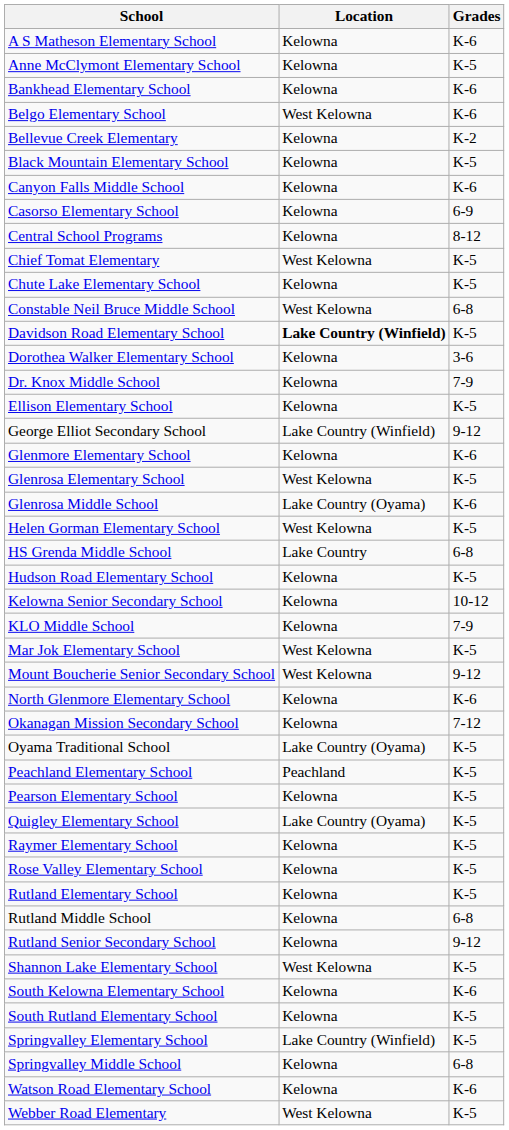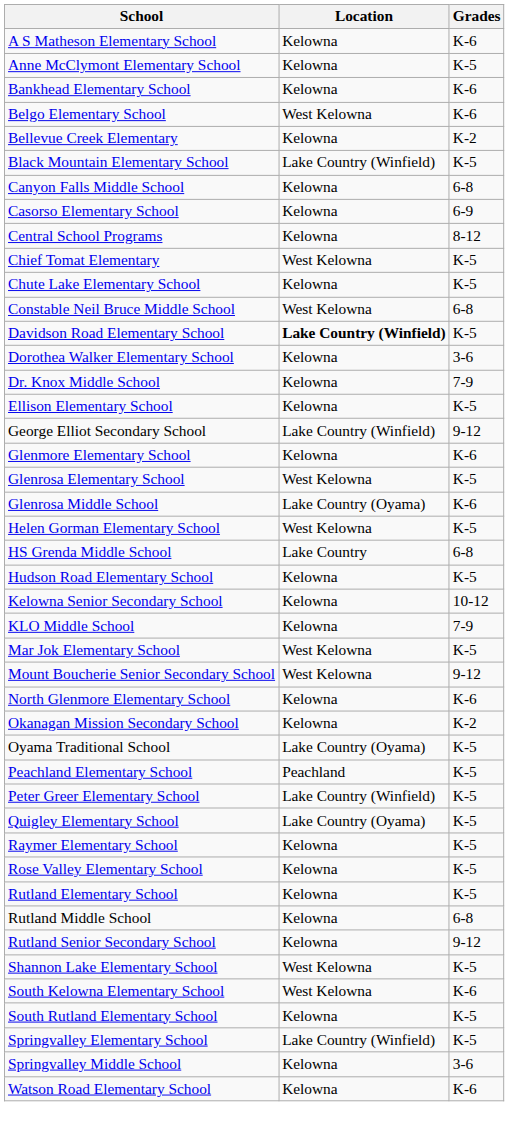 <table class="wikitable">
 <tr>
 <th>School</th>
 <th>Location</th>
 <th>Grades</th>
 </tr>
 <tr>
 <td><a href='#'>A S Matheson Elementary School</a></td>
 <td>Kelowna</td>
 <td>K-6</td>
 </tr>
 <tr>
 <td><a href='#'>Anne McClymont Elementary School</a></td>
 <td>Kelowna</td>
 <td>K-5</td>
 </tr>
 <tr>
 <td><a href='#'>Bankhead Elementary School</a></td>
 <td>Kelowna</td>
 <td>K-6</td>
 </tr>
 <tr>
 <td><a href='#'>Belgo Elementary School</a></td>
 <td>West Kelowna</td>
 <td>K-6</td>
 </tr>
 <tr>
 <td><a href='#'>Bellevue Creek Elementary</a></td>
 <td>Kelowna</td>
 <td>K-2</td>
 </tr>
 <tr>
 <td><a href='#'>Black Mountain Elementary School</a></td>
-<td>Kelowna</td>
+<td>Lake Country (Winfield)</td>
 <td>K-5</td>
 </tr>
 <tr>
 <td><a href='#'>Canyon Falls Middle School</a></td>
 <td>Kelowna</td>
-<td>K-6</td>
+<td>6-8</td>
 </tr>
 <tr>
 <td><a href='#'>Casorso Elementary School</a></td>
 <td>Kelowna</td>
 <td>6-9</td>
 </tr>
 <tr>
 <td><a href='#'>Central School Programs</a></td>
 <td>Kelowna</td>
 <td>8-12</td>
 </tr>
 <tr>
 <td><a href='#'>Chief Tomat Elementary</a></td>
 <td>West Kelowna</td>
 <td>K-5</td>
 </tr>
 <tr>
 <td><a href='#'>Chute Lake Elementary School</a></td>
 <td>Kelowna</td>
 <td>K-5</td>
 </tr>
 <tr>
 <td><a href='#'>Constable Neil Bruce Middle School</a></td>
 <td>West Kelowna</td>
 <td>6-8</td>
 </tr>
 <tr>
 <td><a href='#'>Davidson Road Elementary School</a></td>
 <td><strong>Lake Country (Winfield)</strong></td>
 <td>K-5</td>
 </tr>
 <tr>
 <td><a href='#'>Dorothea Walker Elementary School</a></td>
 <td>Kelowna</td>
 <td>3-6</td>
 </tr>
 <tr>
 <td><a href='#'>Dr. Knox Middle School</a></td>
 <td>Kelowna</td>
 <td>7-9</td>
 </tr>
 <tr>
 <td><a href='#'>Ellison Elementary School</a></td>
 <td>Kelowna</td>
 <td>K-5</td>
 </tr>
 <tr>
 <td>George Elliot Secondary School</td>
 <td>Lake Country (Winfield)</td>
 <td>9-12</td>
 </tr>
 <tr>
 <td><a href='#'>Glenmore Elementary School</a></td>
 <td>Kelowna</td>
 <td>K-6</td>
 </tr>
 <tr>
 <td><a href='#'>Glenrosa Elementary School</a></td>
 <td>West Kelowna</td>
 <td>K-5</td>
 </tr>
 <tr>
 <td><a href='#'>Glenrosa Middle School</a></td>
 <td>Lake Country (Oyama)</td>
 <td>K-6</td>
 </tr>
 <tr>
 <td><a href='#'>Helen Gorman Elementary School</a></td>
 <td>West Kelowna</td>
 <td>K-5</td>
 </tr>
 <tr>
 <td><a href='#'>HS Grenda Middle School</a></td>
 <td>Lake Country</td>
 <td>6-8</td>
 </tr>
 <tr>
 <td><a href='#'>Hudson Road Elementary School</a></td>
 <td>Kelowna</td>
 <td>K-5</td>
 </tr>
 <tr>
 <td><a href='#'>Kelowna Senior Secondary School</a></td>
 <td>Kelowna</td>
 <td>10-12</td>
 </tr>
 <tr>
 <td><a href='#'>KLO Middle School</a></td>
 <td>Kelowna</td>
 <td>7-9</td>
 </tr>
 <tr>
 <td><a href='#'>Mar Jok Elementary School</a></td>
 <td>West Kelowna</td>
 <td>K-5</td>
 </tr>
 <tr>
 <td><a href='#'>Mount Boucherie Senior Secondary School</a></td>
 <td>West Kelowna</td>
 <td>9-12</td>
 </tr>
 <tr>
 <td><a href='#'>North Glenmore Elementary School</a></td>
 <td>Kelowna</td>
 <td>K-6</td>
 </tr>
 <tr>
 <td><a href='#'>Okanagan Mission Secondary School</a></td>
 <td>Kelowna</td>
-<td>7-12</td>
+<td>K-2</td>
 </tr>
 <tr>
 <td>Oyama Traditional School</td>
 <td>Lake Country (Oyama)</td>
 <td>K-5</td>
 </tr>
 <tr>
 <td><a href='#'>Peachland Elementary School</a></td>
 <td>Peachland</td>
 <td>K-5</td>
 </tr>
 <tr>
-<td><a href='#'>Pearson Elementary School</a></td>
-<td>Kelowna</td>
+<td><a href='#'>Peter Greer Elementary School</a></td>
+<td>Lake Country (Winfield)</td>
 <td>K-5</td>
 </tr>
 <tr>
 <td><a href='#'>Quigley Elementary School</a></td>
 <td>Lake Country (Oyama)</td>
 <td>K-5</td>
 </tr>
 <tr>
 <td><a href='#'>Raymer Elementary School</a></td>
 <td>Kelowna</td>
 <td>K-5</td>
 </tr>
 <tr>
 <td><a href='#'>Rose Valley Elementary School</a></td>
 <td>Kelowna</td>
 <td>K-5</td>
 </tr>
 <tr>
 <td><a href='#'>Rutland Elementary School</a></td>
 <td>Kelowna</td>
 <td>K-5</td>
 </tr>
 <tr>
 <td>Rutland Middle School</td>
 <td>Kelowna</td>
 <td>6-8</td>
 </tr>
 <tr>
 <td><a href='#'>Rutland Senior Secondary School</a></td>
 <td>Kelowna</td>
 <td>9-12</td>
 </tr>
 <tr>
 <td><a href='#'>Shannon Lake Elementary School</a></td>
 <td>West Kelowna</td>
 <td>K-5</td>
 </tr>
 <tr>
 <td><a href='#'>South Kelowna Elementary School</a></td>
-<td>Kelowna</td>
+<td>West Kelowna</td>
 <td>K-6</td>
 </tr>
 <tr>
 <td><a href='#'>South Rutland Elementary School</a></td>
 <td>Kelowna</td>
 <td>K-5</td>
 </tr>
 <tr>
 <td><a href='#'>Springvalley Elementary School</a></td>
 <td>Lake Country (Winfield)</td>
 <td>K-5</td>
 </tr>
 <tr>
 <td><a href='#'>Springvalley Middle School</a></td>
 <td>Kelowna</td>
-<td>6-8</td>
+<td>3-6</td>
 </tr>
 <tr>
 <td><a href='#'>Watson Road Elementary School</a></td>
 <td>Kelowna</td>
 <td>K-6</td>
 </tr>
-<tr>
-<td><a href='#'>Webber Road Elementary</a></td>
-<td>West Kelowna</td>
-<td>K-5</td>
-</tr>
 </table>
